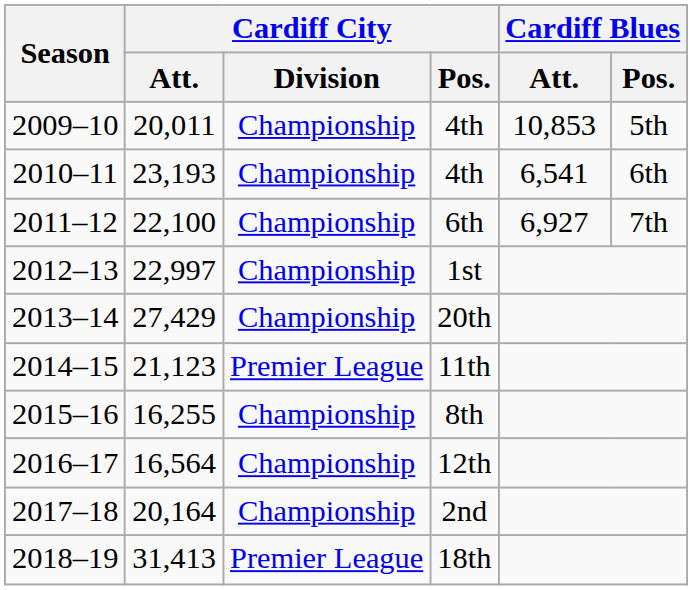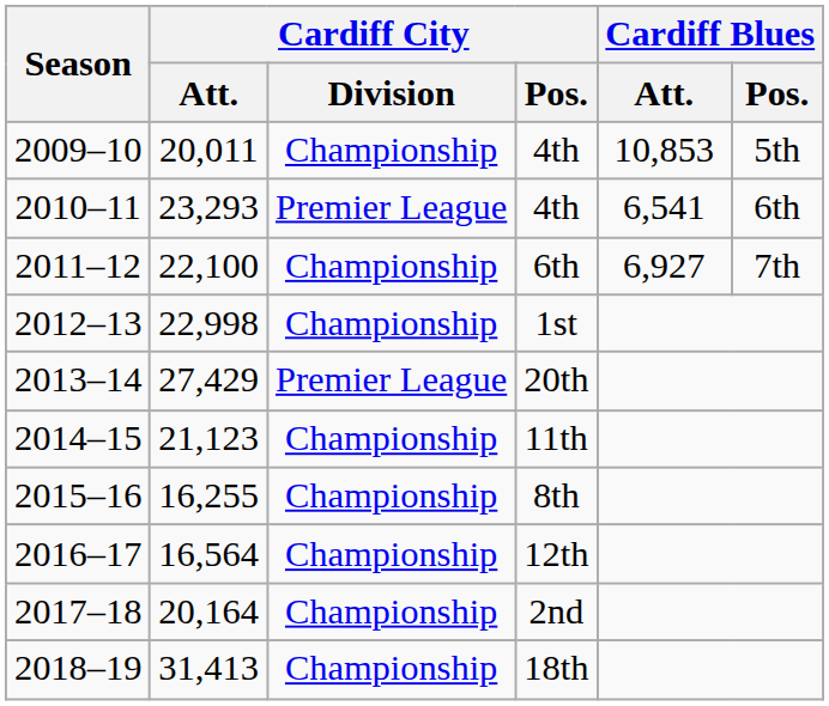 <table class="wikitable" style="text-align: center">
 <tr>
 <th rowspan=2>Season</th>
 <th colspan=3><a href='#'>Cardiff City</a></th>
 <th colspan=2><a href='#'>Cardiff Blues</a></th>
 </tr>
 <tr>
 <th>Att.</th>
 <th>Division</th>
 <th>Pos.</th>
 <th>Att.</th>
 <th>Pos.</th>
 </tr>
 <tr>
 <td>2009–10</td>
 <td>20,011</td>
 <td><a href='#'>Championship</a></td>
 <td>4th</td>
 <td>10,853</td>
 <td>5th</td>
 </tr>
 <tr>
 <td>2010–11</td>
-<td>23,193</td>
-<td><a href='#'>Championship</a></td>
+<td>23,293</td>
+<td><a href='#'>Premier League</a></td>
 <td>4th</td>
 <td>6,541</td>
 <td>6th</td>
 </tr>
 <tr>
 <td>2011–12</td>
 <td>22,100</td>
 <td><a href='#'>Championship</a></td>
 <td>6th</td>
 <td>6,927</td>
 <td>7th</td>
 </tr>
 <tr>
 <td>2012–13</td>
-<td>22,997</td>
+<td>22,998</td>
 <td><a href='#'>Championship</a></td>
 <td>1st</td>
 <td colspan=2 rowspan=1></td>
 </tr>
 <tr>
 <td>2013–14</td>
 <td>27,429</td>
-<td><a href='#'>Championship</a></td>
+<td><a href='#'>Premier League</a></td>
 <td>20th</td>
 <td colspan=2 rowspan=1></td>
 </tr>
 <tr>
 <td>2014–15</td>
 <td>21,123</td>
-<td><a href='#'>Premier League</a></td>
+<td><a href='#'>Championship</a></td>
 <td>11th</td>
 <td colspan=2 rowspan=1></td>
 </tr>
 <tr>
 <td>2015–16</td>
 <td>16,255</td>
 <td><a href='#'>Championship</a></td>
 <td>8th</td>
 <td colspan=2 rowspan=1></td>
 </tr>
 <tr>
 <td>2016–17</td>
 <td>16,564</td>
 <td><a href='#'>Championship</a></td>
 <td>12th</td>
 <td colspan=2 rowspan=1></td>
 </tr>
 <tr>
 <td>2017–18</td>
 <td>20,164</td>
 <td><a href='#'>Championship</a></td>
 <td>2nd</td>
 <td colspan=2 rowspan=1></td>
 </tr>
 <tr>
 <td>2018–19</td>
 <td>31,413</td>
-<td><a href='#'>Premier League</a></td>
+<td><a href='#'>Championship</a></td>
 <td>18th</td>
 <td colspan=2 rowspan=1></td>
 </tr>
 </table>
